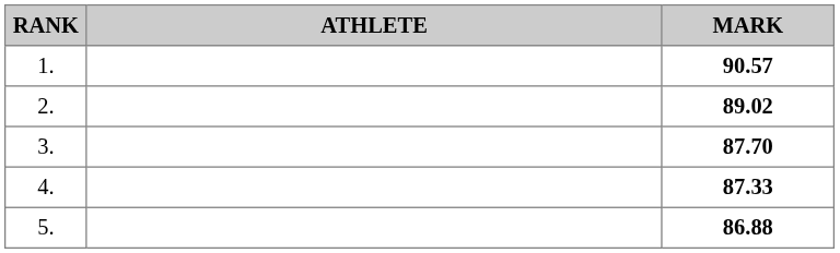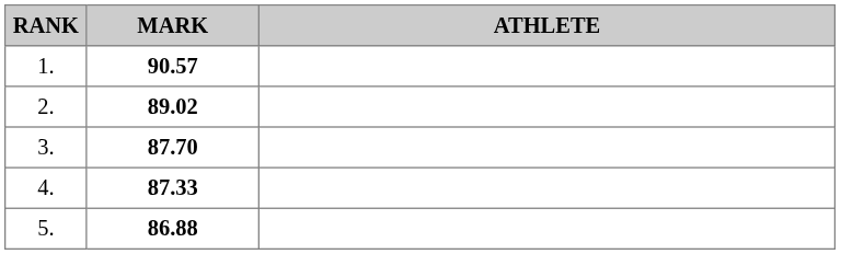 <table border="1" cellspacing="2" cellpadding="5" style="border-collapse: collapse; font-size: 100%;">
 <tr bgcolor="cccccc">
 <th>RANK</th>
+<th align="center" style="width: 7em">MARK</th>
 <th align="center" style="width: 25em">ATHLETE</th>
-<th align="center" style="width: 7em">MARK</th>
 </tr>
 <tr>
 <td align="center">1.</td>
+<td align="center"><strong>90.57</strong></td>
 <td></td>
-<td align="center"><strong>90.57</strong></td>
 </tr>
 <tr>
 <td align="center">2.</td>
+<td align="center"><strong>89.02</strong></td>
 <td></td>
-<td align="center"><strong>89.02</strong></td>
 </tr>
 <tr>
 <td align="center">3.</td>
+<td align="center"><strong>87.70</strong></td>
 <td></td>
-<td align="center"><strong>87.70</strong></td>
 </tr>
 <tr>
 <td align="center">4.</td>
+<td align="center"><strong>87.33</strong></td>
 <td></td>
-<td align="center"><strong>87.33</strong></td>
 </tr>
 <tr>
 <td align="center">5.</td>
+<td align="center"><strong>86.88</strong></td>
 <td></td>
-<td align="center"><strong>86.88</strong></td>
 </tr>
 </table>
